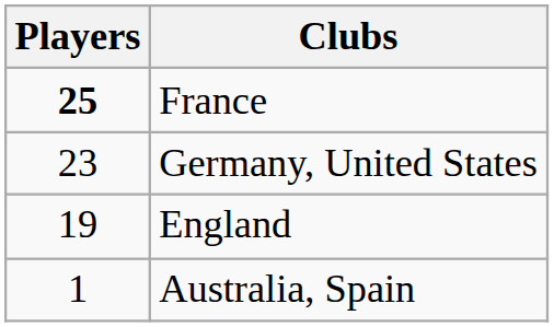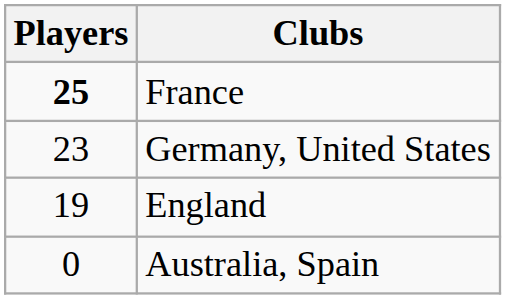 <table class="wikitable">
 <tr>
 <th>Players</th>
 <th>Clubs</th>
 </tr>
 <tr>
 <td align="center"><strong>25</strong></td>
 <td> France</td>
 </tr>
 <tr>
 <td align="center">23</td>
 <td> Germany,  United States</td>
 </tr>
 <tr>
 <td align="center">19</td>
 <td> England</td>
 </tr>
 <tr>
-<td align="center">1</td>
+<td align="center">0</td>
 <td> Australia,  Spain</td>
 </tr>
 </table>
